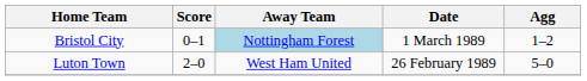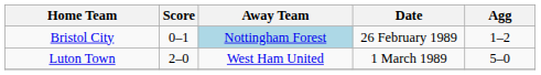 <table class="wikitable" style="text-align:center;">
 <tr>
 <th width=175>Home Team</th>
 <th width=20>Score</th>
 <th width=175>Away Team</th>
 <th width=125>Date</th>
 <th width=75>Agg</th>
 </tr>
 <tr>
 <td><a href='#'>Bristol City</a></td>
 <td>0–1</td>
 <td style="background: lightblue;"><a href='#'>Nottingham Forest</a></td>
-<td>1 March 1989</td>
+<td>26 February 1989</td>
 <td>1–2</td>
 </tr>
 <tr>
 <td><a href='#'>Luton Town</a></td>
 <td>2–0</td>
 <td><a href='#'>West Ham United</a></td>
-<td>26 February 1989</td>
+<td>1 March 1989</td>
 <td>5–0</td>
 </tr>
 <tr>
 </tr>
 </table>
